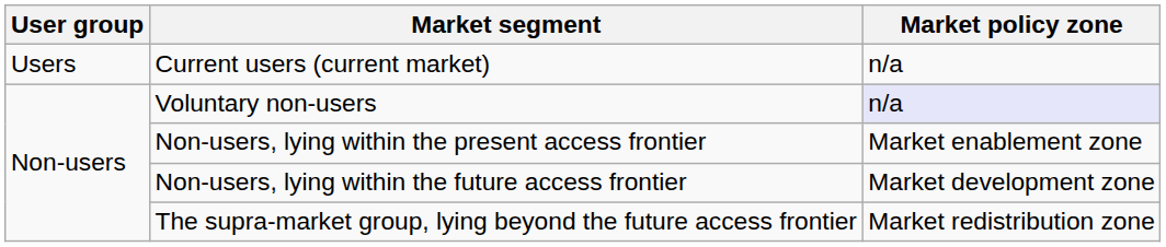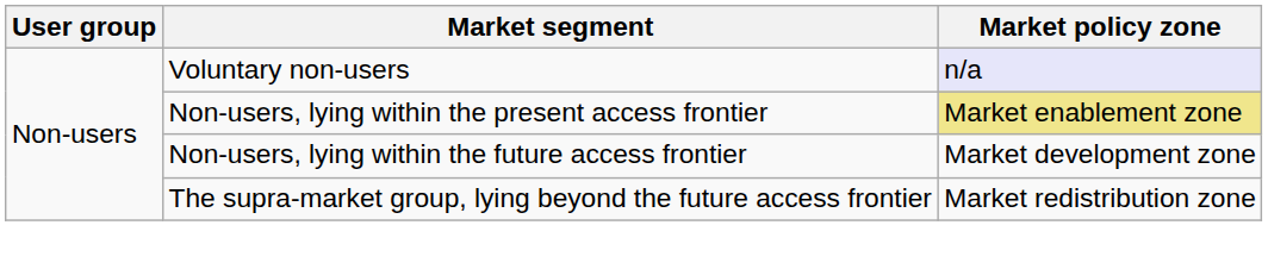 <table class="wikitable">
 <tr>
 <th>User group</th>
 <th>Market segment</th>
 <th>Market policy zone</th>
-</tr>
-<tr>
-<td>Users</td>
-<td>Current users (current market)</td>
-<td>n/a</td>
 </tr>
 <tr>
 <td rowspan="4">Non-users</td>
 <td>Voluntary non-users</td>
 <td style="background: lavender;">n/a</td>
 </tr>
 <tr>
 <td>Non-users, lying within the present access frontier</td>
-<td>Market enablement zone</td>
+<td style="background: khaki;">Market enablement zone</td>
 </tr>
 <tr>
 <td>Non-users, lying within the future access frontier</td>
 <td>Market development zone</td>
 </tr>
 <tr>
 <td>The supra-market group, lying beyond the future access frontier</td>
 <td>Market redistribution zone</td>
 </tr>
 </table>
